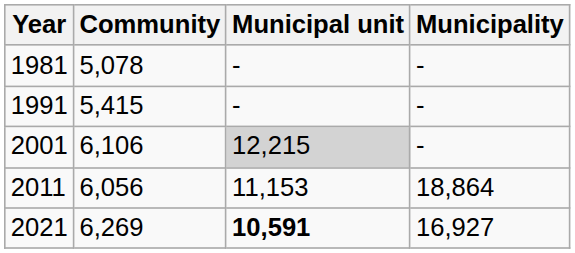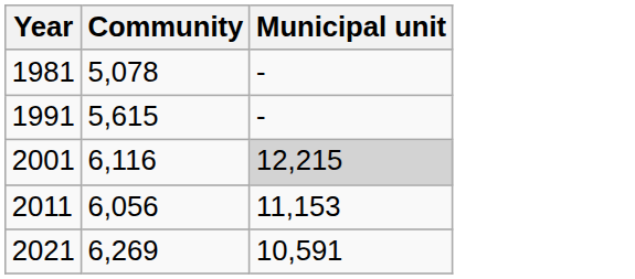 <table class=wikitable>
 <tr>
 <th>Year</th>
 <th>Community</th>
 <th>Municipal unit</th>
-<th>Municipality</th>
 </tr>
 <tr>
 <td>1981</td>
 <td>5,078</td>
 <td>-</td>
-<td>-</td>
 </tr>
 <tr>
 <td>1991</td>
-<td>5,415</td>
-<td>-</td>
+<td>5,615</td>
 <td>-</td>
 </tr>
 <tr>
 <td>2001</td>
-<td>6,106</td>
+<td>6,116</td>
 <td style="background: lightgrey;">12,215</td>
-<td>-</td>
 </tr>
 <tr>
 <td>2011</td>
 <td>6,056</td>
 <td>11,153</td>
-<td>18,864</td>
 </tr>
 <tr>
 <td>2021</td>
 <td>6,269</td>
-<td><strong>10,591</strong></td>
-<td>16,927</td>
+<td>10,591</td>
 </tr>
 </table>
